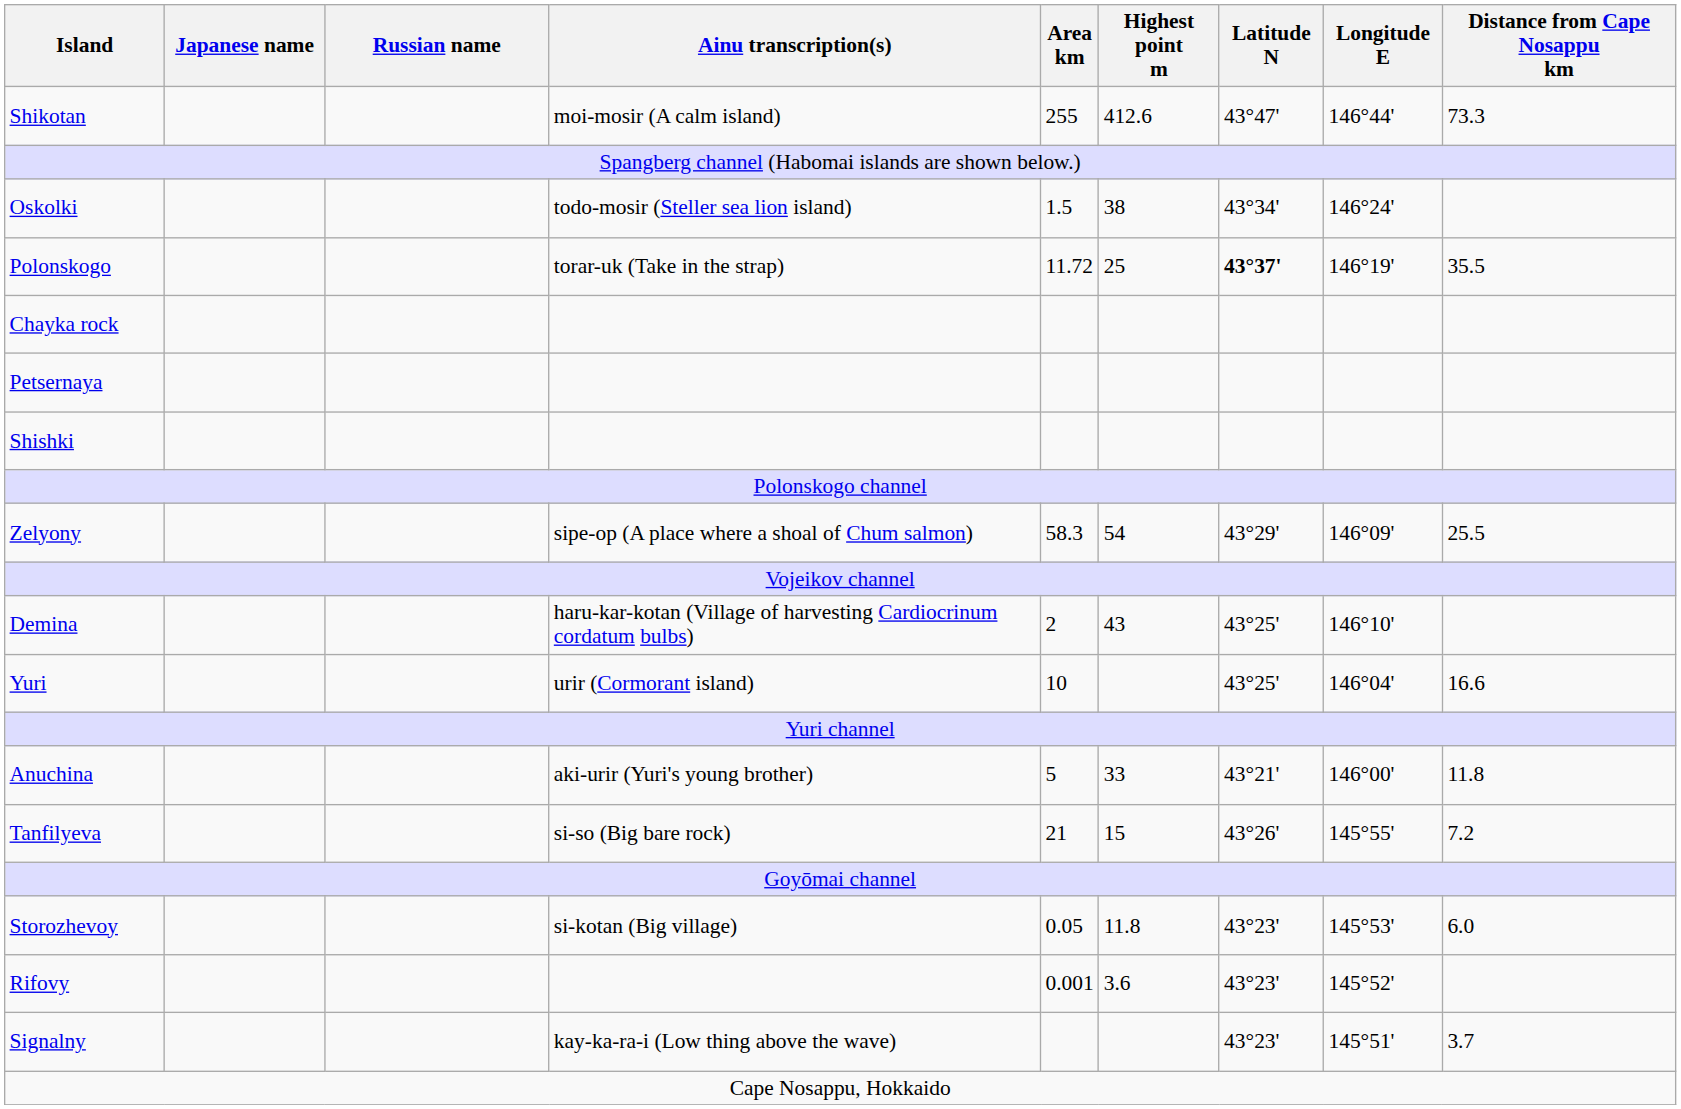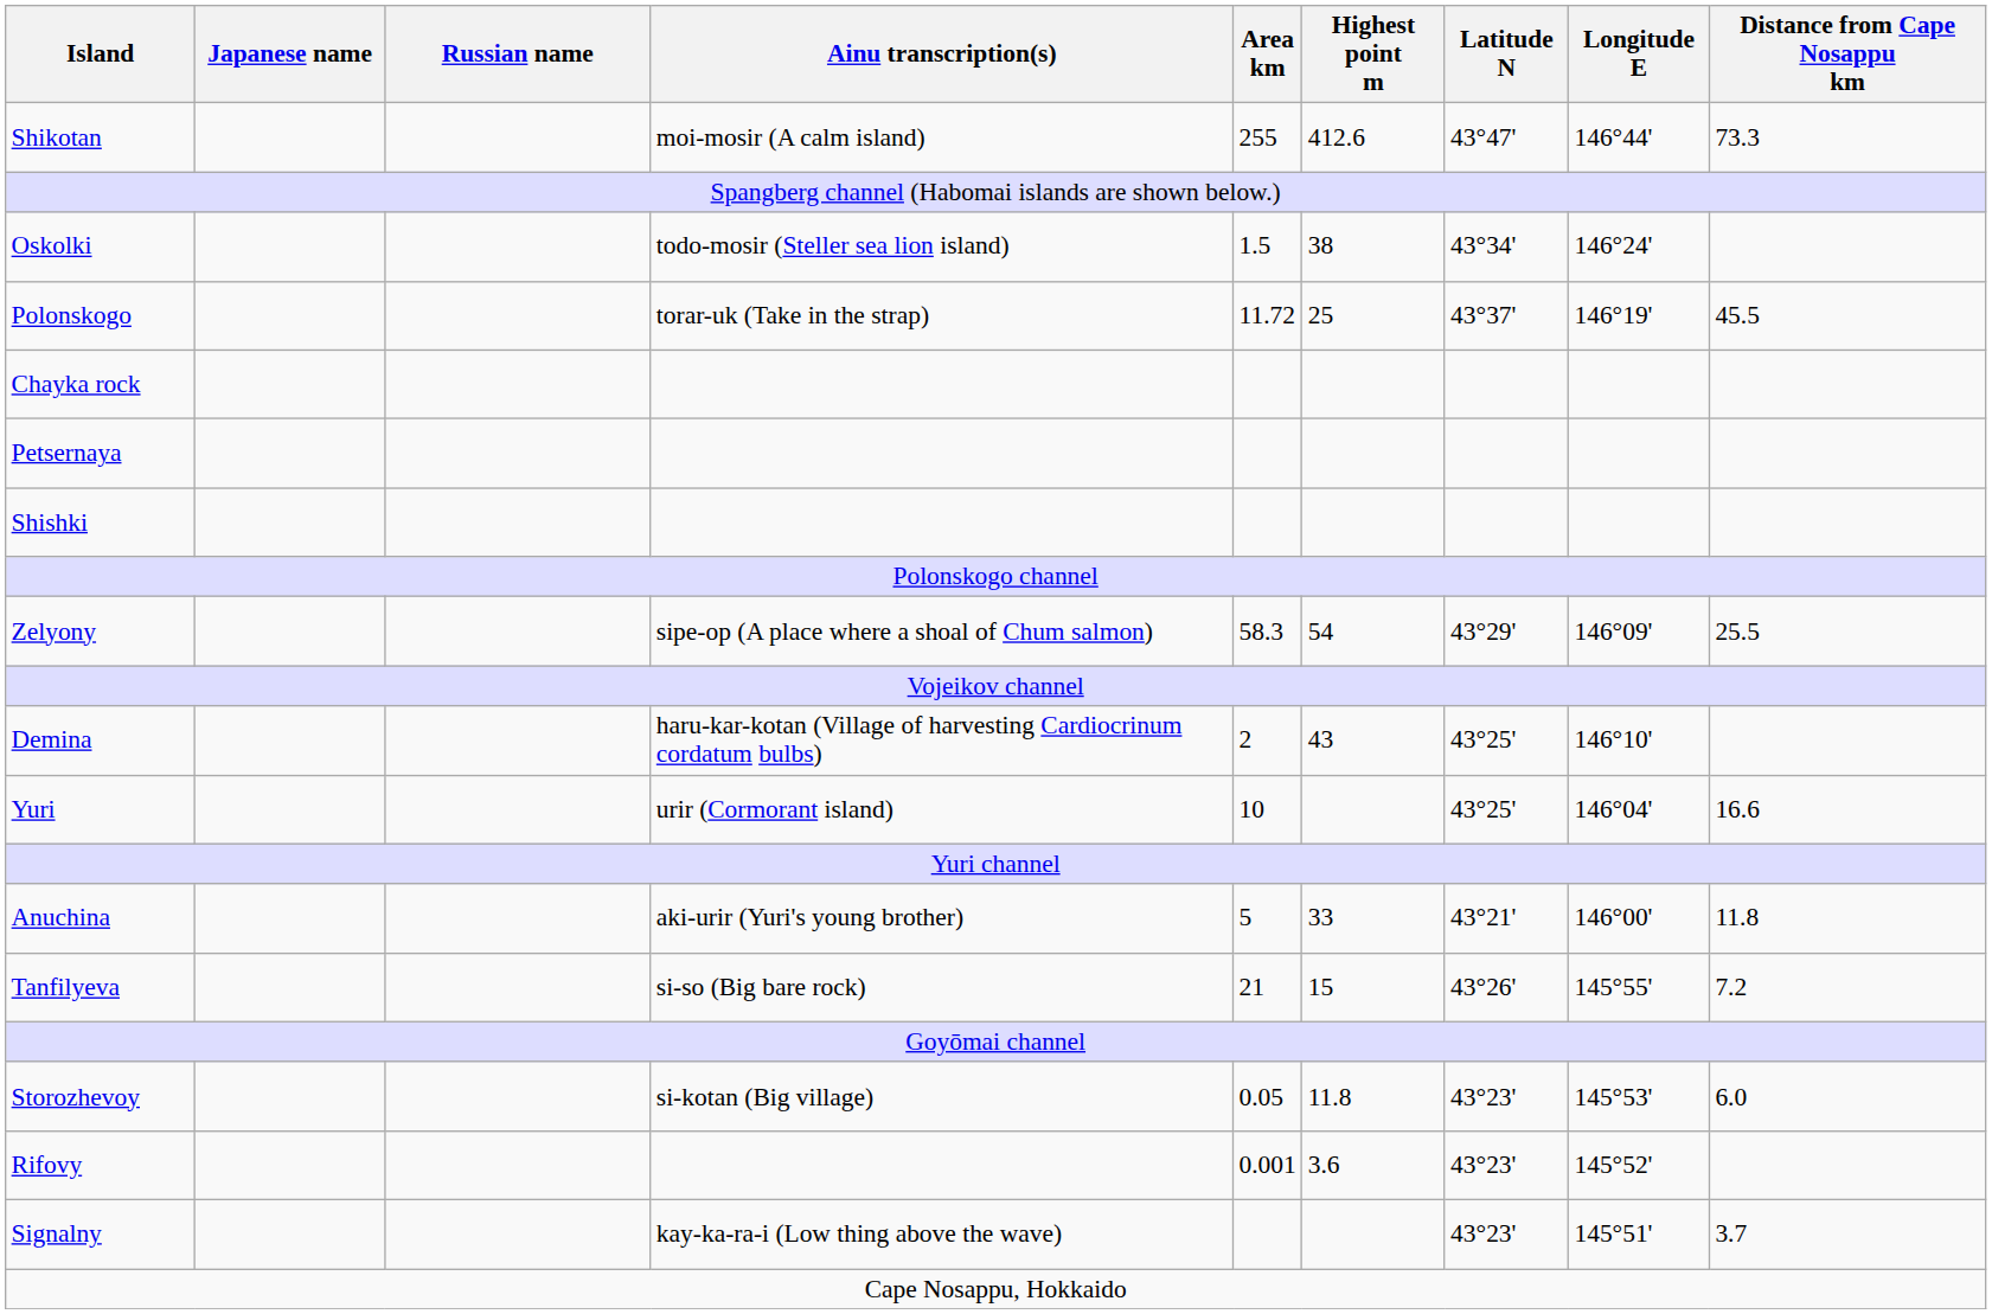 <table class="wikitable sortable">
 <tr>
 <th style="width:7em;">Island</th>
 <th style="width:7em;"><a href='#'>Japanese</a> name</th>
 <th style="width:10em;"><a href='#'>Russian</a> name</th>
 <th><a href='#'>Ainu</a> transcription(s)</th>
 <th align=center>Area<br>km</th>
 <th align=center>Highest point<br>m</th>
 <th align=center>Latitude <strong>N</strong></th>
 <th align=center>Longitude <strong>E</strong></th>
 <th align=center>Distance from <a href='#'>Cape Nosappu</a><br>km</th>
 </tr>
 <tr>
 <td><a href='#'>Shikotan</a></td>
 <td><br><br></td>
 <td></td>
 <td>moi-mosir (A calm island)</td>
 <td>255</td>
 <td>412.6</td>
 <td>43°47'</td>
 <td>146°44'</td>
 <td>73.3</td>
 </tr>
 <tr style="background-color:#ddf">
 <td colspan="9" align=center><a href='#'>Spangberg channel</a> (Habomai islands are shown below.)<br></td>
 </tr>
 <tr>
 <td><a href='#'>Oskolki</a></td>
 <td><br><br></td>
 <td></td>
 <td>todo-mosir (<a href='#'>Steller sea lion</a> island)</td>
 <td>1.5</td>
 <td>38</td>
 <td>43°34'</td>
 <td>146°24'</td>
 <td></td>
 </tr>
 <tr>
 <td><a href='#'>Polonskogo</a></td>
 <td><br><br></td>
 <td></td>
 <td>torar-uk (Take in the strap)</td>
 <td>11.72</td>
 <td>25</td>
-<td><strong>43°37'</strong></td>
+<td>43°37'</td>
 <td>146°19'</td>
-<td>35.5</td>
+<td>45.5</td>
 </tr>
 <tr>
 <td><a href='#'>Chayka rock</a></td>
 <td><br><br></td>
 <td></td>
 <td></td>
 <td></td>
 <td></td>
 <td></td>
 <td></td>
 <td></td>
 </tr>
 <tr>
 <td><a href='#'>Petsernaya</a></td>
 <td><br><br></td>
 <td></td>
 <td></td>
 <td></td>
 <td></td>
 <td></td>
 <td></td>
 <td></td>
 </tr>
 <tr>
 <td><a href='#'>Shishki</a></td>
 <td><br><br></td>
 <td></td>
 <td></td>
 <td></td>
 <td></td>
 <td></td>
 <td></td>
 <td></td>
 </tr>
 <tr style="background-color:#ddf">
 <td colspan="9" align=center><a href='#'>Polonskogo channel</a><br></td>
 </tr>
 <tr>
 <td><a href='#'>Zelyony</a></td>
 <td><br><br></td>
 <td></td>
 <td>sipe-op (A place where a shoal of <a href='#'>Chum salmon</a>)</td>
 <td>58.3</td>
 <td>54</td>
 <td>43°29'</td>
 <td>146°09'</td>
 <td>25.5</td>
 </tr>
 <tr style="background-color:#ddf">
 <td colspan="9" align=center><a href='#'>Vojeikov channel</a><br></td>
 </tr>
 <tr>
 <td><a href='#'>Demina</a></td>
 <td><br><br></td>
 <td></td>
 <td>haru-kar-kotan (Village of harvesting <a href='#'>Cardiocrinum cordatum</a> <a href='#'>bulbs</a>)</td>
 <td>2</td>
 <td>43</td>
 <td>43°25'</td>
 <td>146°10'</td>
 <td></td>
 </tr>
 <tr>
 <td><a href='#'>Yuri</a></td>
 <td><br><br></td>
 <td></td>
 <td>urir (<a href='#'>Cormorant</a> island)</td>
 <td>10</td>
 <td></td>
 <td>43°25'</td>
 <td>146°04'</td>
 <td>16.6</td>
 </tr>
 <tr style="background-color:#ddf">
 <td colspan="9" align=center><a href='#'>Yuri channel</a></td>
 </tr>
 <tr>
 <td><a href='#'>Anuchina</a></td>
 <td><br><br></td>
 <td></td>
 <td>aki-urir (Yuri's young brother)</td>
 <td>5</td>
 <td>33</td>
 <td>43°21'</td>
 <td>146°00'</td>
 <td>11.8</td>
 </tr>
 <tr>
 <td><a href='#'>Tanfilyeva</a></td>
 <td><br><br></td>
 <td></td>
 <td>si-so (Big bare rock)</td>
 <td>21</td>
 <td>15</td>
 <td>43°26'</td>
 <td>145°55'</td>
 <td>7.2</td>
 </tr>
 <tr style="background-color:#ddf">
 <td colspan="9" align=center><a href='#'>Goyōmai channel</a><br></td>
 </tr>
 <tr>
 <td><a href='#'>Storozhevoy</a></td>
 <td><br><br></td>
 <td></td>
 <td>si-kotan (Big village)</td>
 <td>0.05</td>
 <td>11.8</td>
 <td>43°23'</td>
 <td>145°53'</td>
 <td>6.0</td>
 </tr>
 <tr>
 <td><a href='#'>Rifovy</a></td>
 <td><br><br></td>
 <td></td>
 <td></td>
 <td>0.001</td>
 <td>3.6</td>
 <td>43°23'</td>
 <td>145°52'</td>
 <td></td>
 </tr>
 <tr>
 <td><a href='#'>Signalny</a></td>
 <td><br><br></td>
 <td></td>
 <td>kay-ka-ra-i (Low thing above the wave)</td>
 <td></td>
 <td></td>
 <td>43°23'</td>
 <td>145°51'</td>
 <td>3.7</td>
 </tr>
 <tr>
 <td colspan="9" align=center>Cape Nosappu, Hokkaido</td>
 </tr>
 </table>
